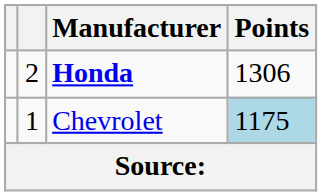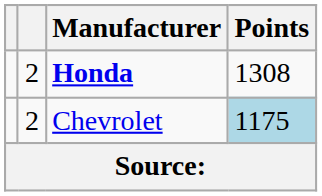 <table class="wikitable" style="font-size: 85%;">
 <tr>
 <th scope="col"></th>
 <th scope="col"></th>
 <th scope="col">Manufacturer</th>
 <th scope="col">Points</th>
 </tr>
 <tr>
 <td align="left"></td>
 <td align="center">2</td>
 <td><strong><a href='#'>Honda</a></strong></td>
-<td>1306</td>
+<td>1308</td>
 </tr>
 <tr>
 <td align="left"></td>
-<td align="center">1</td>
+<td align="center">2</td>
 <td><a href='#'>Chevrolet</a></td>
 <td style="background: lightblue;">1175</td>
 </tr>
 <tr>
 <th colspan=4>Source:</th>
 </tr>
 </table>
